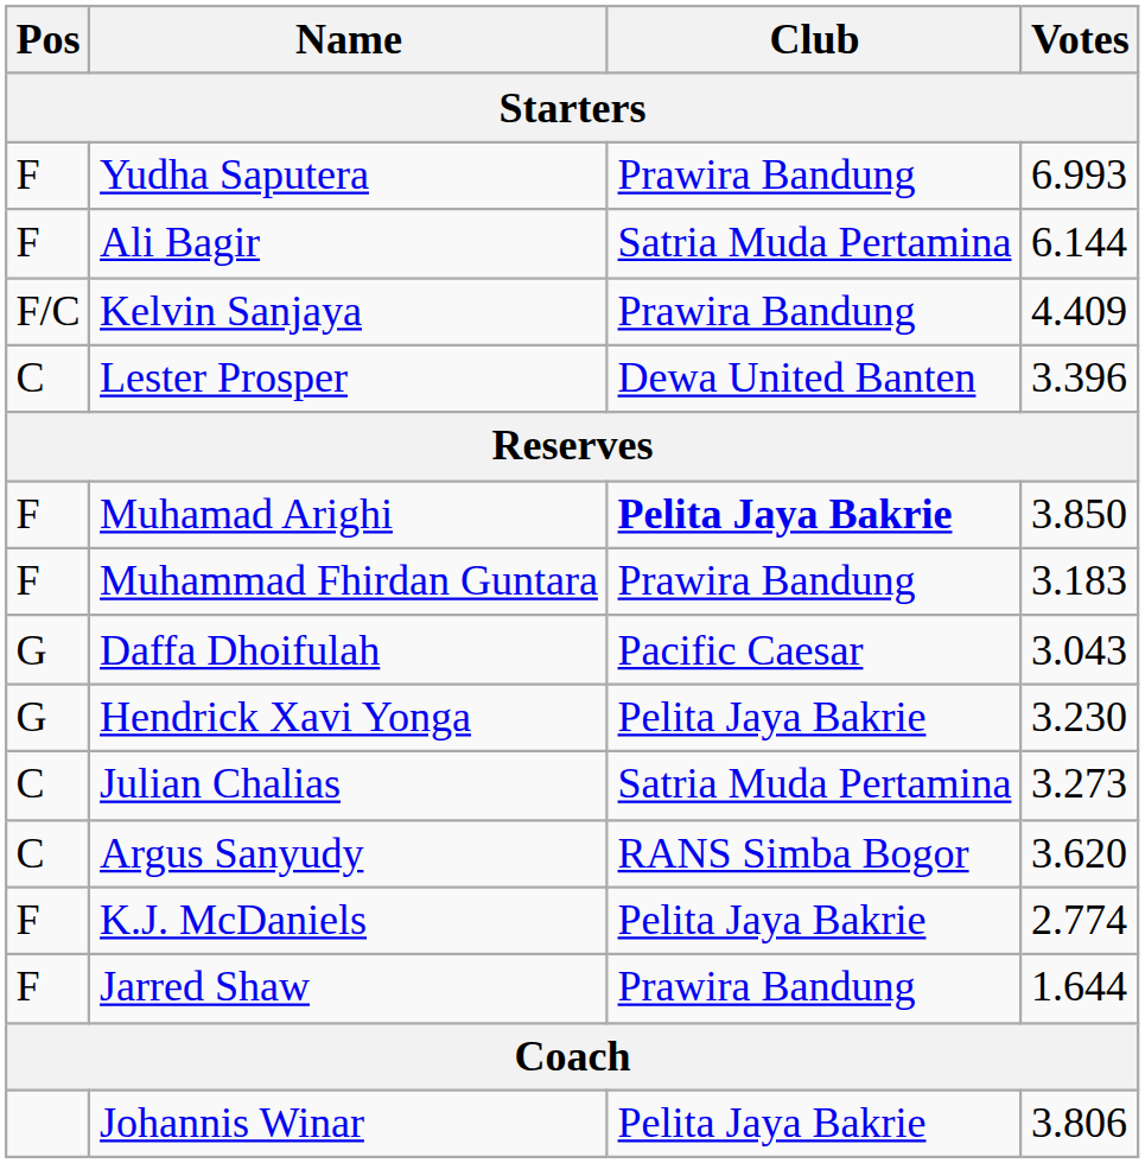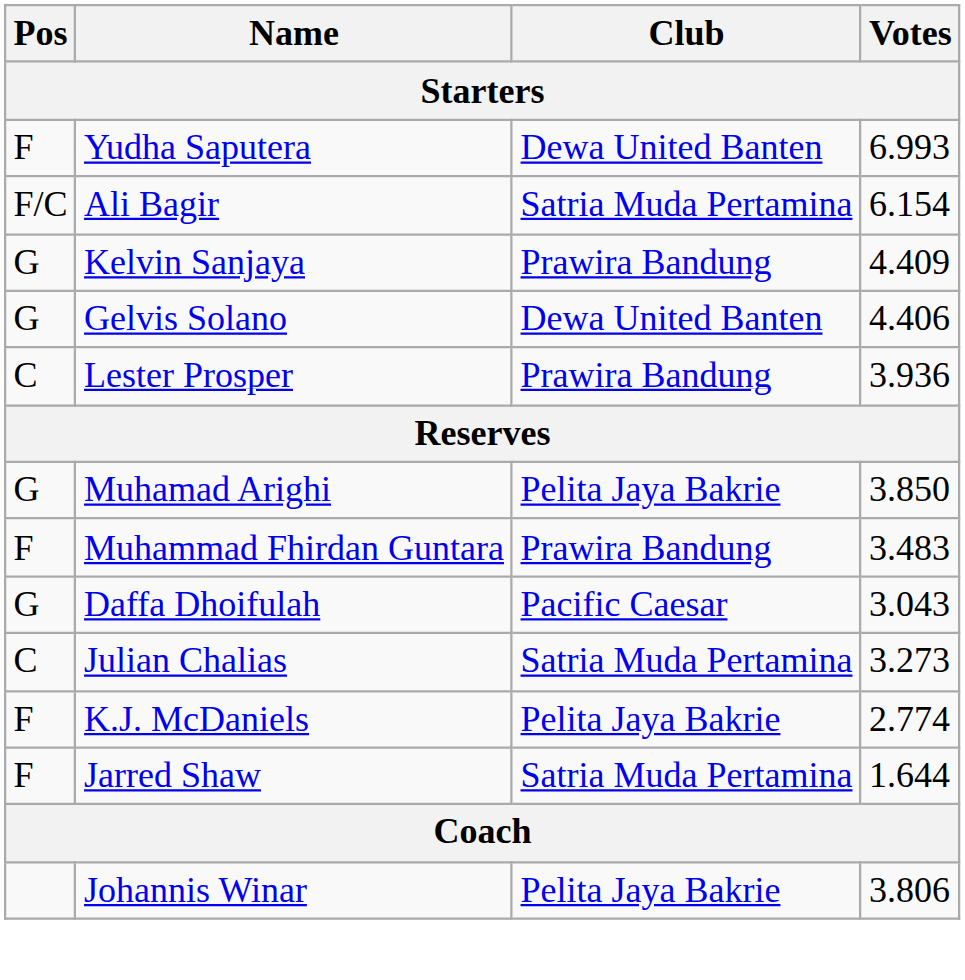 <table class="wikitable">
 <tr>
 <th>Pos</th>
 <th>Name</th>
 <th>Club</th>
 <th>Votes</th>
 </tr>
 <tr>
 <th colspan="4">Starters</th>
 </tr>
 <tr>
 <td>F</td>
 <td> <a href='#'>Yudha Saputera</a></td>
-<td><a href='#'>Prawira Bandung</a></td>
+<td><a href='#'>Dewa United Banten</a></td>
 <td>6.993</td>
 </tr>
 <tr>
-<td>F</td>
+<td>F/C</td>
 <td> <a href='#'>Ali Bagir</a></td>
 <td><a href='#'>Satria Muda Pertamina</a></td>
-<td>6.144</td>
+<td>6.154</td>
 </tr>
 <tr>
-<td>F/C</td>
+<td>G</td>
 <td> <a href='#'>Kelvin Sanjaya</a></td>
 <td><a href='#'>Prawira Bandung</a></td>
 <td>4.409</td>
 </tr>
 <tr>
+<td>G</td>
+<td> <a href='#'>Gelvis Solano</a></td>
+<td><a href='#'>Dewa United Banten</a></td>
+<td>4.406</td>
+</tr>
+<tr>
 <td>C</td>
 <td> <a href='#'>Lester Prosper</a></td>
-<td><a href='#'>Dewa United Banten</a></td>
-<td>3.396</td>
+<td><a href='#'>Prawira Bandung</a></td>
+<td>3.936</td>
 </tr>
 <tr>
 <th colspan="4">Reserves</th>
 </tr>
 <tr>
-<td>F</td>
+<td>G</td>
 <td> <a href='#'>Muhamad Arighi</a></td>
-<td><strong><a href='#'>Pelita Jaya Bakrie</a></strong></td>
+<td><a href='#'>Pelita Jaya Bakrie</a></td>
 <td>3.850</td>
 </tr>
 <tr>
 <td>F</td>
 <td> <a href='#'>Muhammad Fhirdan Guntara</a></td>
 <td><a href='#'>Prawira Bandung</a></td>
-<td>3.183</td>
+<td>3.483</td>
 </tr>
 <tr>
 <td>G</td>
 <td> <a href='#'>Daffa Dhoifulah</a></td>
 <td><a href='#'>Pacific Caesar</a></td>
 <td>3.043</td>
 </tr>
 <tr>
-<td>G</td>
-<td> <a href='#'>Hendrick Xavi Yonga</a></td>
-<td><a href='#'>Pelita Jaya Bakrie</a></td>
-<td>3.230</td>
-</tr>
-<tr>
 <td>C</td>
 <td> <a href='#'>Julian Chalias</a></td>
 <td><a href='#'>Satria Muda Pertamina</a></td>
 <td>3.273</td>
-</tr>
-<tr>
-<td>C</td>
-<td> <a href='#'>Argus Sanyudy</a></td>
-<td><a href='#'>RANS Simba Bogor</a></td>
-<td>3.620</td>
 </tr>
 <tr>
 <td>F</td>
 <td> <a href='#'>K.J. McDaniels</a></td>
 <td><a href='#'>Pelita Jaya Bakrie</a></td>
 <td>2.774</td>
 </tr>
 <tr>
 <td>F</td>
 <td> <a href='#'>Jarred Shaw</a></td>
-<td><a href='#'>Prawira Bandung</a></td>
+<td><a href='#'>Satria Muda Pertamina</a></td>
 <td>1.644</td>
 </tr>
 <tr>
 <th colspan="4">Coach</th>
 </tr>
 <tr>
 <td></td>
 <td> <a href='#'>Johannis Winar</a></td>
 <td><a href='#'>Pelita Jaya Bakrie</a></td>
 <td>3.806</td>
 </tr>
 </table>
